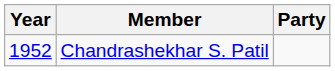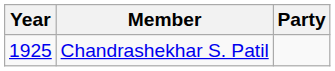 <table class="wikitable sortable">
 <tr>
 <th>Year</th>
 <th>Member</th>
 <th colspan="2">Party</th>
 </tr>
 <tr>
-<td><a href='#'>1952</a></td>
+<td><a href='#'>1925</a></td>
 <td><a href='#'>Chandrashekhar S. Patil</a></td>
 <td></td>
 </tr>
 </table>
